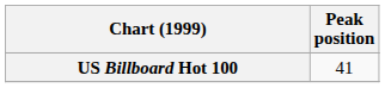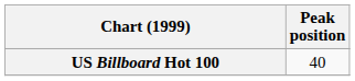 <table class="wikitable sortable plainrowheaders">
 <tr>
 <th style="width: 200pt;">Chart (1999)</th>
 <th style="width: 40pt;">Peak<br>position</th>
 </tr>
 <tr>
 </tr>
 <tr>
 </tr>
 <tr>
 </tr>
 <tr>
 </tr>
 <tr>
 </tr>
 <tr>
 </tr>
 <tr>
 </tr>
 <tr>
 <th scope="row">US <em>Billboard</em> Hot 100</th>
-<td align="center">41</td>
+<td align="center">40</td>
 </tr>
 <tr>
 </tr>
 <tr>
 </tr>
 <tr>
 </tr>
 <tr>
 </tr>
 </table>
